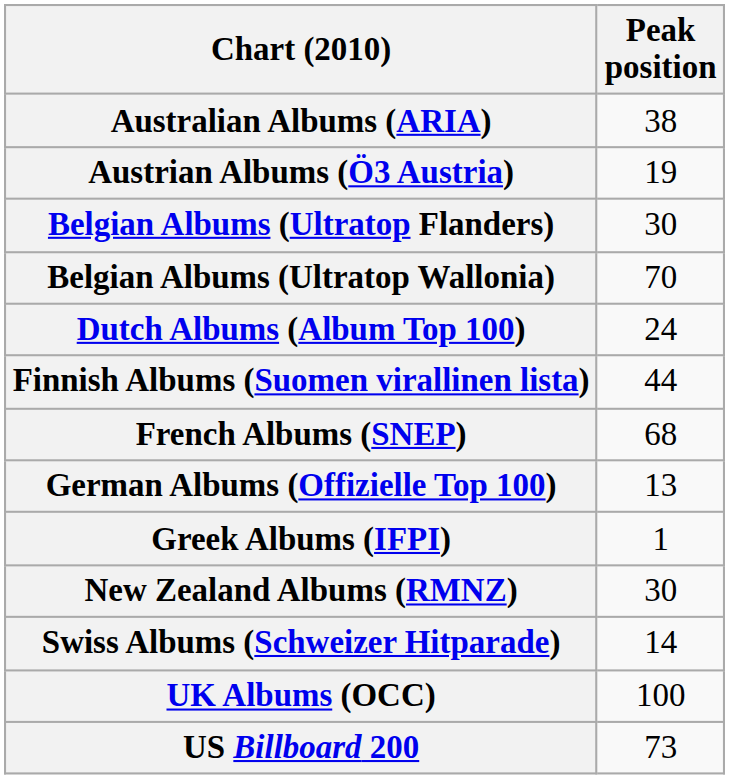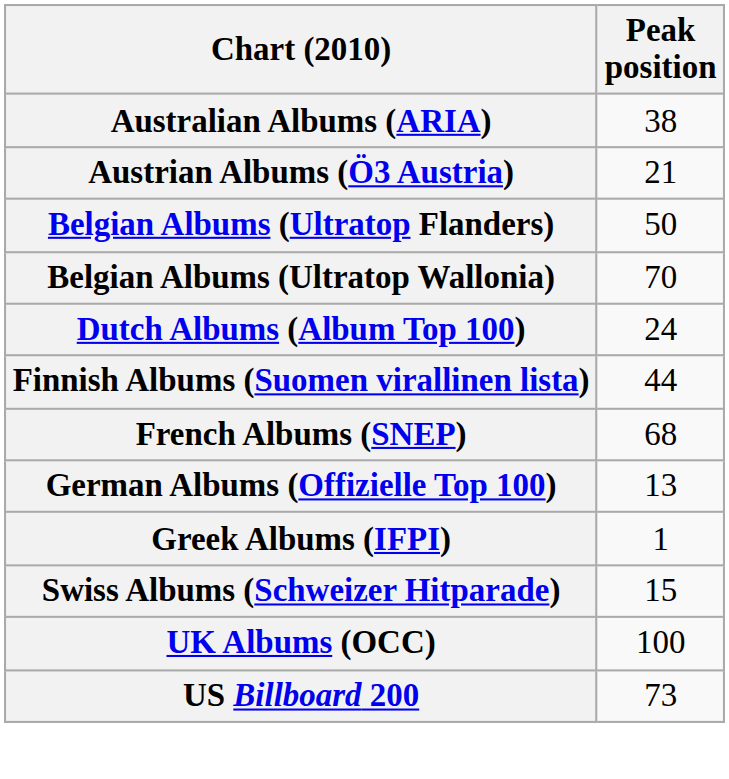 <table class="wikitable sortable plainrowheaders">
 <tr>
 <th scope="col">Chart (2010)</th>
 <th scope="col">Peak<br>position</th>
 </tr>
 <tr>
 <th scope="row">Australian Albums (<a href='#'>ARIA</a>)</th>
 <td align="center">38</td>
 </tr>
 <tr>
 <th scope="row">Austrian Albums (<a href='#'>Ö3 Austria</a>)</th>
-<td align="center">19</td>
+<td align="center">21</td>
 </tr>
 <tr>
 <th scope="row"><a href='#'>Belgian Albums</a> (<a href='#'>Ultratop</a> Flanders)</th>
-<td align="center">30</td>
+<td align="center">50</td>
 </tr>
 <tr>
 <th scope="row">Belgian Albums (Ultratop Wallonia)</th>
 <td align="center">70</td>
 </tr>
 <tr>
 <th scope="row"><a href='#'>Dutch Albums</a> (<a href='#'>Album Top 100</a>)</th>
 <td align="center">24</td>
 </tr>
 <tr>
 <th scope="row">Finnish Albums (<a href='#'>Suomen virallinen lista</a>)</th>
 <td align="center">44</td>
 </tr>
 <tr>
 <th scope="row">French Albums (<a href='#'>SNEP</a>)</th>
 <td align="center">68</td>
 </tr>
 <tr>
 <th scope="row">German Albums (<a href='#'>Offizielle Top 100</a>)</th>
 <td align="center">13</td>
 </tr>
 <tr>
 <th scope="row">Greek Albums (<a href='#'>IFPI</a>)</th>
 <td align="center">1</td>
 </tr>
 <tr>
-<th scope="row">New Zealand Albums (<a href='#'>RMNZ</a>)</th>
-<td align="center">30</td>
-</tr>
-<tr>
 <th scope="row">Swiss Albums (<a href='#'>Schweizer Hitparade</a>)</th>
-<td align="center">14</td>
+<td align="center">15</td>
 </tr>
 <tr>
 <th scope="row"><a href='#'>UK Albums</a> (OCC)</th>
 <td align="center">100</td>
 </tr>
 <tr>
 <th scope="row">US <a href='#'><em>Billboard</em> 200</a></th>
 <td align="center">73</td>
 </tr>
 </table>
